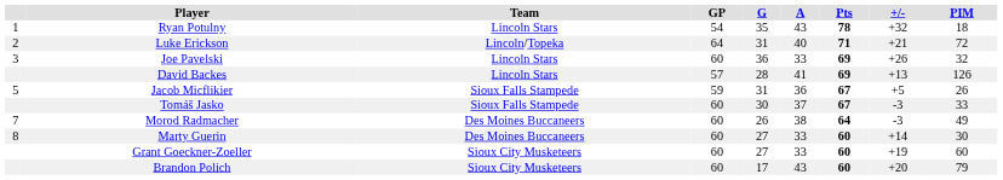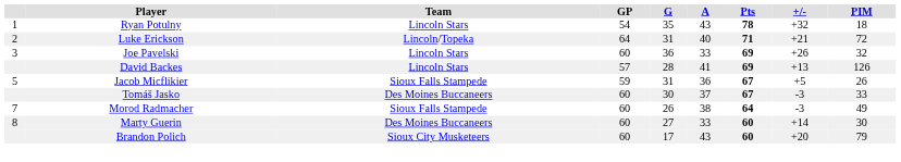 <table border="0" cellpadding="1" cellspacing="0" style="text-align:center; width:80em">
 <tr style="background:#e0e0e0">
 <th></th>
 <th>Player</th>
 <th>Team</th>
 <th>GP</th>
 <th><a href='#'>G</a></th>
 <th><a href='#'>A</a></th>
 <th><a href='#'>Pts</a></th>
 <th><a href='#'>+/-</a></th>
 <th><a href='#'>PIM</a></th>
 </tr>
 <tr>
 <td>1</td>
 <td><a href='#'>Ryan Potulny</a></td>
 <td><a href='#'>Lincoln Stars</a></td>
 <td>54</td>
 <td>35</td>
 <td>43</td>
 <td><strong>78</strong></td>
 <td>+32</td>
 <td>18</td>
 </tr>
 <tr style="background:#f0f0f0">
 <td>2</td>
 <td><a href='#'>Luke Erickson</a></td>
 <td><a href='#'>Lincoln</a>/<a href='#'>Topeka</a></td>
 <td>64</td>
 <td>31</td>
 <td>40</td>
 <td><strong>71</strong></td>
 <td>+21</td>
 <td>72</td>
 </tr>
 <tr>
 <td>3</td>
 <td><a href='#'>Joe Pavelski</a></td>
 <td><a href='#'>Lincoln Stars</a></td>
 <td>60</td>
 <td>36</td>
 <td>33</td>
 <td><strong>69</strong></td>
 <td>+26</td>
 <td>32</td>
 </tr>
 <tr style="background:#f0f0f0">
 <td></td>
 <td><a href='#'>David Backes</a></td>
 <td><a href='#'>Lincoln Stars</a></td>
 <td>57</td>
 <td>28</td>
 <td>41</td>
 <td><strong>69</strong></td>
 <td>+13</td>
 <td>126</td>
 </tr>
 <tr>
 <td>5</td>
 <td><a href='#'>Jacob Micflikier</a></td>
 <td><a href='#'>Sioux Falls Stampede</a></td>
 <td>59</td>
 <td>31</td>
 <td>36</td>
 <td><strong>67</strong></td>
 <td>+5</td>
 <td>26</td>
 </tr>
 <tr style="background:#f0f0f0">
 <td></td>
 <td><a href='#'>Tomáš Jasko</a></td>
-<td><a href='#'>Sioux Falls Stampede</a></td>
+<td><a href='#'>Des Moines Buccaneers</a></td>
 <td>60</td>
 <td>30</td>
 <td>37</td>
 <td><strong>67</strong></td>
 <td>-3</td>
 <td>33</td>
 </tr>
 <tr>
 <td>7</td>
 <td><a href='#'>Morod Radmacher</a></td>
-<td><a href='#'>Des Moines Buccaneers</a></td>
+<td><a href='#'>Sioux Falls Stampede</a></td>
 <td>60</td>
 <td>26</td>
 <td>38</td>
 <td><strong>64</strong></td>
 <td>-3</td>
 <td>49</td>
 </tr>
 <tr style="background:#f0f0f0">
 <td>8</td>
 <td><a href='#'>Marty Guerin</a></td>
 <td><a href='#'>Des Moines Buccaneers</a></td>
 <td>60</td>
 <td>27</td>
 <td>33</td>
 <td><strong>60</strong></td>
 <td>+14</td>
 <td>30</td>
 </tr>
-<tr>
-<td></td>
-<td><a href='#'>Grant Goeckner-Zoeller</a></td>
-<td><a href='#'>Sioux City Musketeers</a></td>
-<td>60</td>
-<td>27</td>
-<td>33</td>
-<td><strong>60</strong></td>
-<td>+19</td>
-<td>60</td>
-</tr>
 <tr style="background:#f0f0f0">
 <td></td>
 <td><a href='#'>Brandon Polich</a></td>
 <td><a href='#'>Sioux City Musketeers</a></td>
 <td>60</td>
 <td>17</td>
 <td>43</td>
 <td><strong>60</strong></td>
 <td>+20</td>
 <td>79</td>
 </tr>
 </table>
